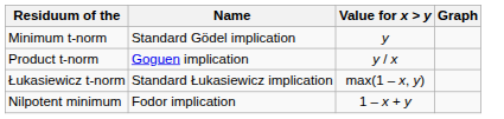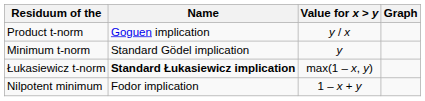 <table class="wikitable">
 <tr>
 <th>Residuum of the</th>
 <th>Name</th>
 <th>Value for <em>x</em> > <em>y</em></th>
 <th>Graph</th>
 </tr>
 <tr>
+<td>Product t-norm</td>
+<td><a href='#'>Goguen</a> implication</td>
+<td align="center"><em>y</em> / <em>x</em></td>
+<td></td>
+</tr>
+<tr>
 <td>Minimum t-norm</td>
 <td>Standard Gödel implication</td>
 <td align="center"><em>y</em></td>
 <td></td>
 </tr>
 <tr>
-<td>Product t-norm</td>
-<td><a href='#'>Goguen</a> implication</td>
-<td align="center"><em>y</em> / <em>x</em></td>
-<td></td>
-</tr>
-<tr>
 <td>Łukasiewicz t-norm</td>
-<td>Standard Łukasiewicz implication</td>
+<td><strong>Standard Łukasiewicz implication</strong></td>
 <td align="center">max(1 – <em>x</em>, <em>y</em>)</td>
 <td></td>
 </tr>
 <tr>
 <td>Nilpotent minimum</td>
 <td>Fodor implication</td>
 <td align="center">1 – <em>x</em> + <em>y</em></td>
 <td></td>
 </tr>
 </table>
